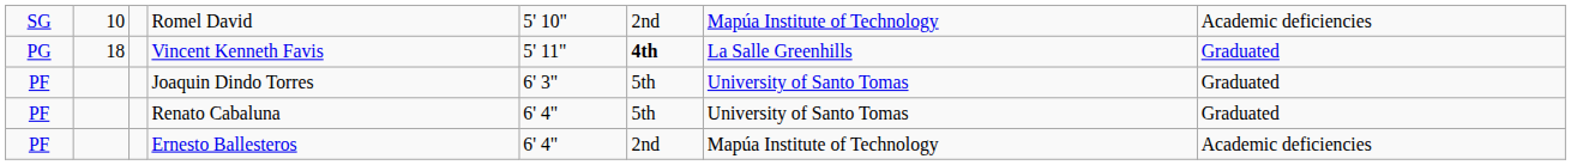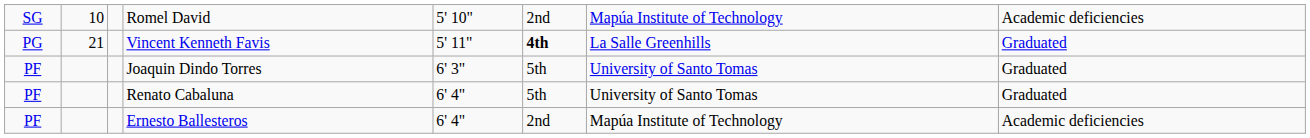 <table class=wikitable width=100% style=font-size:95%>
 <tr>
 <td align=center><a href='#'>SG</a></td>
 <td align=right>10</td>
 <td></td>
 <td>Romel David</td>
 <td>5' 10"</td>
 <td>2nd</td>
 <td><a href='#'>Mapúa Institute of Technology</a></td>
 <td>Academic deficiencies</td>
 </tr>
 <tr>
 <td align=center><a href='#'>PG</a></td>
-<td align=right>18</td>
+<td align=right>21</td>
 <td></td>
 <td><a href='#'>Vincent Kenneth Favis</a></td>
 <td>5' 11"</td>
 <td><strong>4th</strong></td>
 <td><a href='#'>La Salle Greenhills</a></td>
 <td><a href='#'>Graduated</a></td>
 </tr>
 <tr>
 <td align=center><a href='#'>PF</a></td>
 <td></td>
 <td></td>
 <td>Joaquin Dindo Torres</td>
 <td>6' 3"</td>
 <td>5th</td>
 <td><a href='#'>University of Santo Tomas</a></td>
 <td>Graduated</td>
 </tr>
 <tr>
 <td align=center><a href='#'>PF</a></td>
 <td></td>
 <td></td>
 <td>Renato Cabaluna</td>
 <td>6' 4"</td>
 <td>5th</td>
 <td>University of Santo Tomas</td>
 <td>Graduated</td>
 </tr>
 <tr>
 <td align=center><a href='#'>PF</a></td>
 <td></td>
 <td></td>
 <td><a href='#'>Ernesto Ballesteros</a></td>
 <td>6' 4"</td>
 <td>2nd</td>
 <td>Mapúa Institute of Technology</td>
 <td>Academic deficiencies</td>
 </tr>
 </table>
